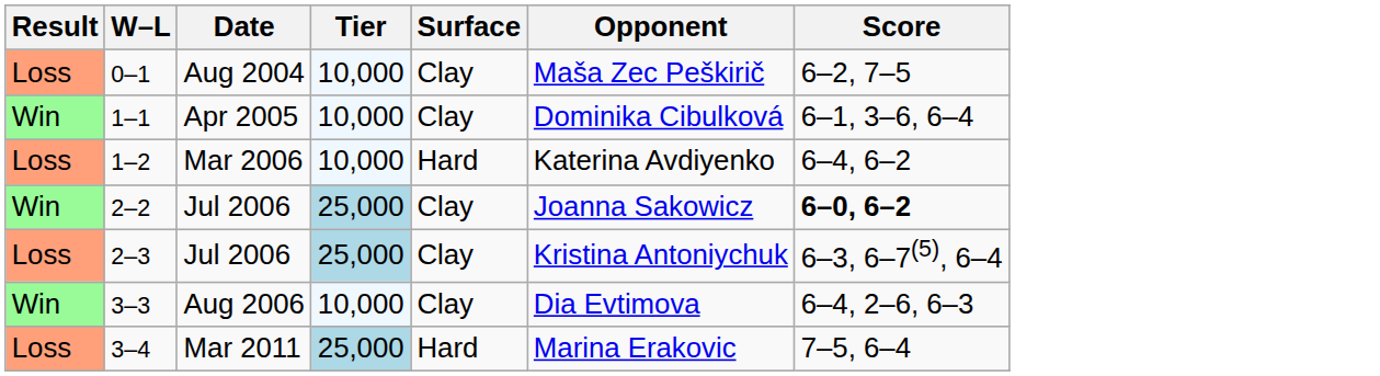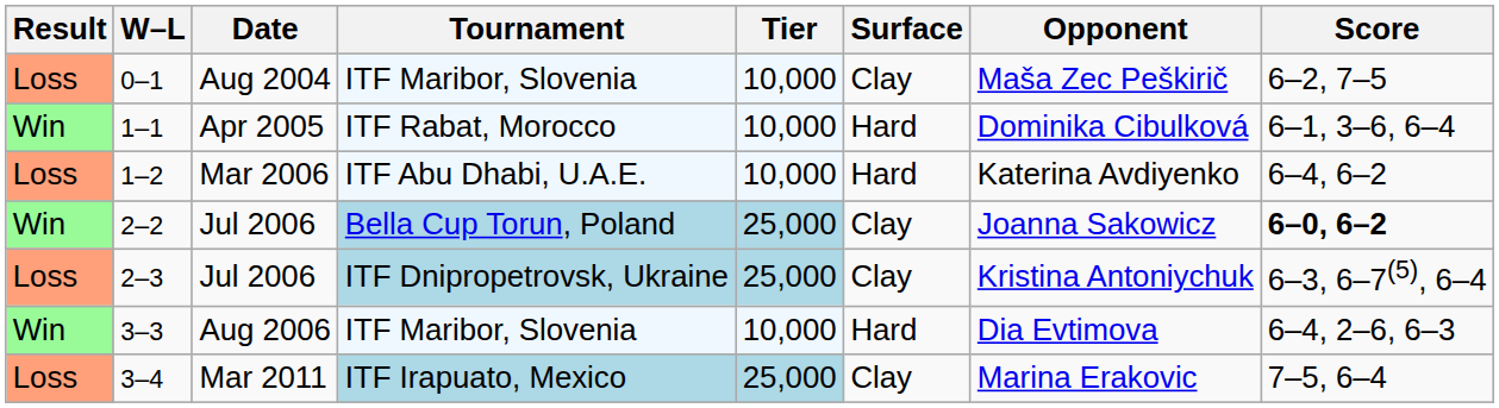 <table class="sortable wikitable">
 <tr>
 <th>Result</th>
 <th class="unsortable">W–L</th>
 <th>Date</th>
+<th>Tournament</th>
 <th>Tier</th>
 <th>Surface</th>
 <th>Opponent</th>
 <th class="unsortable">Score</th>
 </tr>
 <tr>
 <td style=background:#ffa07a>Loss</td>
 <td><small>0–1</small></td>
 <td>Aug 2004</td>
+<td style=background:#f0f8ff>ITF Maribor, Slovenia</td>
 <td style=background:#f0f8ff>10,000</td>
 <td>Clay</td>
 <td> <a href='#'>Maša Zec Peškirič</a></td>
 <td>6–2, 7–5</td>
 </tr>
 <tr>
 <td style=background:#98fb98>Win</td>
 <td><small>1–1</small></td>
 <td>Apr 2005</td>
+<td style=background:#f0f8ff>ITF Rabat, Morocco</td>
 <td style=background:#f0f8ff>10,000</td>
-<td>Clay</td>
+<td>Hard</td>
 <td> <a href='#'>Dominika Cibulková</a></td>
 <td>6–1, 3–6, 6–4</td>
 </tr>
 <tr>
 <td style=background:#ffa07a>Loss</td>
 <td><small>1–2</small></td>
 <td>Mar 2006</td>
+<td style=background:#f0f8ff>ITF Abu Dhabi, U.A.E.</td>
 <td style=background:#f0f8ff>10,000</td>
 <td>Hard</td>
 <td> Katerina Avdiyenko</td>
 <td>6–4, 6–2</td>
 </tr>
 <tr>
 <td style=background:#98fb98>Win</td>
 <td><small>2–2</small></td>
 <td>Jul 2006</td>
+<td style=background:lightblue><a href='#'>Bella Cup Torun</a>, Poland</td>
 <td style=background:lightblue>25,000</td>
 <td>Clay</td>
 <td> <a href='#'>Joanna Sakowicz</a></td>
 <td><strong>6–0, 6–2</strong></td>
 </tr>
 <tr>
 <td style=background:#ffa07a>Loss</td>
 <td><small>2–3</small></td>
 <td>Jul 2006</td>
+<td style=background:lightblue>ITF Dnipropetrovsk, Ukraine</td>
 <td style=background:lightblue>25,000</td>
 <td>Clay</td>
 <td> <a href='#'>Kristina Antoniychuk</a></td>
 <td>6–3, 6–7<sup>(5)</sup>, 6–4</td>
 </tr>
 <tr>
 <td style=background:#98fb98>Win</td>
 <td><small>3–3</small></td>
 <td>Aug 2006</td>
+<td style=background:#f0f8ff>ITF Maribor, Slovenia</td>
 <td style=background:#f0f8ff>10,000</td>
-<td>Clay</td>
+<td>Hard</td>
 <td> <a href='#'>Dia Evtimova</a></td>
 <td>6–4, 2–6, 6–3</td>
 </tr>
 <tr>
 <td style=background:#ffa07a>Loss</td>
 <td><small>3–4</small></td>
 <td>Mar 2011</td>
+<td style=background:lightblue>ITF Irapuato, Mexico</td>
 <td style=background:lightblue>25,000</td>
-<td>Hard</td>
+<td>Clay</td>
 <td> <a href='#'>Marina Erakovic</a></td>
 <td>7–5, 6–4</td>
 </tr>
 </table>
